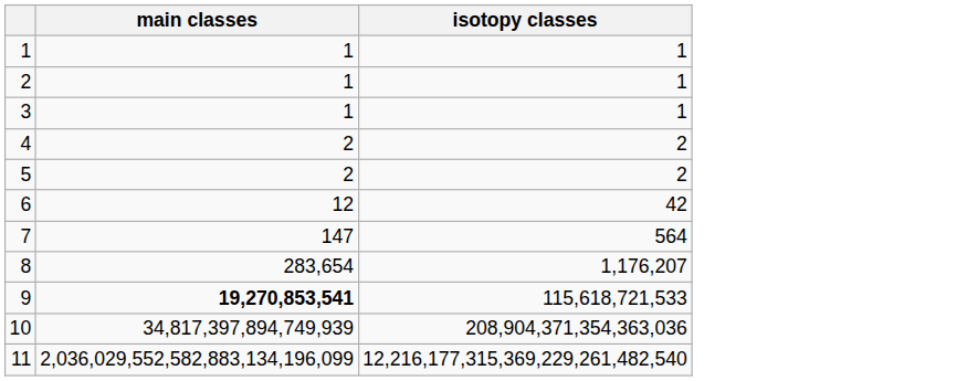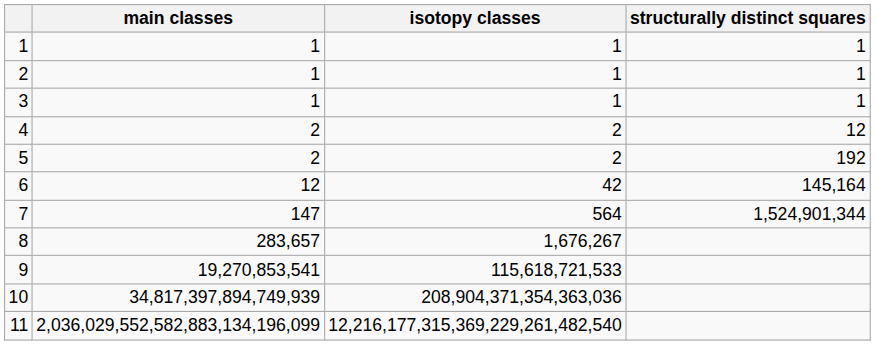 <table class="wikitable" align="center" style="text-align: right;">
 <tr>
 <th></th>
 <th align=right>main classes<br></th>
 <th align="right">isotopy classes<br></th>
+<th>structurally distinct squares<br></th>
 </tr>
 <tr>
 <td align=right>1</td>
 <td align=right>1</td>
 <td align=right>1</td>
+<td>1</td>
 </tr>
 <tr>
 <td align=right>2</td>
 <td align=right>1</td>
 <td align=right>1</td>
+<td>1</td>
 </tr>
 <tr>
 <td align=right>3</td>
 <td align=right>1</td>
 <td align=right>1</td>
+<td>1</td>
 </tr>
 <tr>
 <td align=right>4</td>
 <td align=right>2</td>
 <td align=right>2</td>
+<td>12</td>
 </tr>
 <tr>
 <td align=right>5</td>
 <td align=right>2</td>
 <td align=right>2</td>
+<td>192</td>
 </tr>
 <tr>
 <td align=right>6</td>
 <td align=right>12</td>
 <td align=right>42</td>
+<td>145,164</td>
 </tr>
 <tr>
 <td align=right>7</td>
 <td align=right>147</td>
 <td align=right>564</td>
+<td>1,524,901,344</td>
 </tr>
 <tr>
 <td align=right>8</td>
-<td align=right>283,654</td>
-<td align=right>1,176,207</td>
+<td align=right>283,657</td>
+<td align=right>1,676,267</td>
+<td></td>
 </tr>
 <tr>
 <td align=right>9</td>
-<td align=right><strong>19,270,853,541</strong></td>
+<td align=right>19,270,853,541</td>
 <td align=right>115,618,721,533</td>
+<td></td>
 </tr>
 <tr>
 <td>10</td>
 <td align=right>34,817,397,894,749,939</td>
 <td align=right>208,904,371,354,363,036</td>
+<td></td>
 </tr>
 <tr>
 <td>11</td>
 <td align=right>2,036,029,552,582,883,134,196,099</td>
 <td align=right>12,216,177,315,369,229,261,482,540</td>
+<td></td>
 </tr>
 </table>
